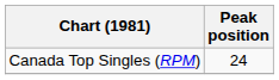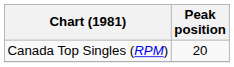 <table class="wikitable sortable">
 <tr>
 <th align="left">Chart (1981)</th>
 <th style="text-align:center;">Peak <br>position</th>
 </tr>
 <tr>
 <td align="left">Canada Top Singles (<a href='#'><em>RPM</em></a>)</td>
-<td style="text-align:center;">24</td>
+<td style="text-align:center;">20</td>
 </tr>
 <tr>
 </tr>
 <tr>
 </tr>
 <tr>
 </tr>
 </table>
